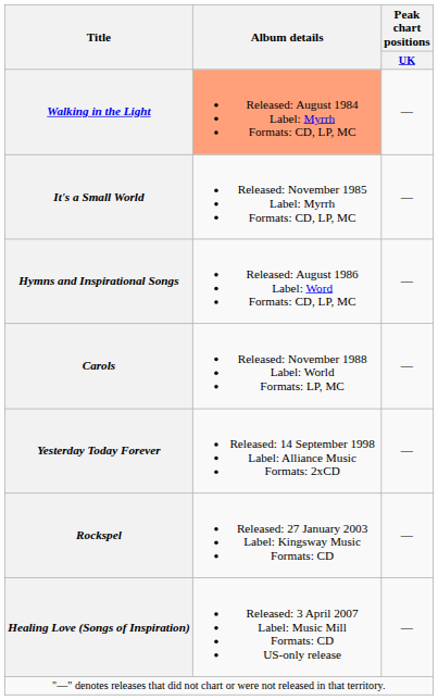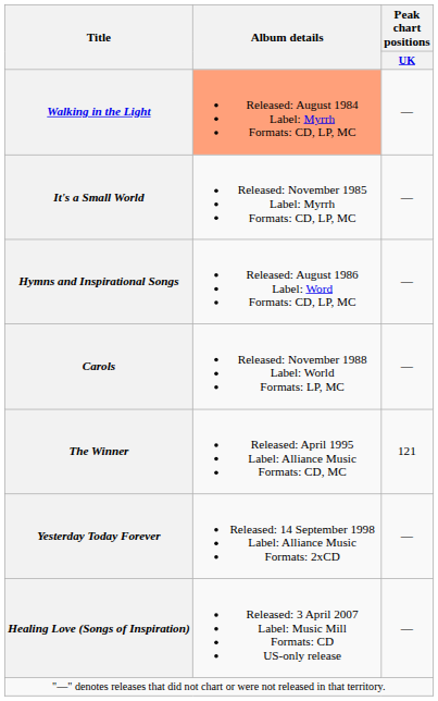 <table class="wikitable plainrowheaders" style="text-align:center;">
 <tr>
 <th rowspan="2" scope="col" style="width:15em;">Title</th>
 <th rowspan="2" scope="col" style="width:15em;">Album details</th>
 <th>Peak chart positions</th>
 </tr>
 <tr>
 <th scope="col" style="width:2em;font-size:90%;"><a href='#'>UK</a><br></th>
 </tr>
 <tr>
 <th scope="row"><em><a href='#'>Walking in the Light</a></em></th>
 <td style="background: lightsalmon;"><br><ul><li>Released: August 1984</li><li>Label: <a href='#'>Myrrh</a></li><li>Formats: CD, LP, MC</li></ul></td>
 <td>—</td>
 </tr>
 <tr>
 <th scope="row"><em>It's a Small World</em></th>
 <td><br><ul><li>Released: November 1985</li><li>Label: Myrrh</li><li>Formats: CD, LP, MC</li></ul></td>
 <td>—</td>
 </tr>
 <tr>
 <th scope="row"><em>Hymns and Inspirational Songs</em></th>
 <td><br><ul><li>Released: August 1986</li><li>Label: <a href='#'>Word</a></li><li>Formats: CD, LP, MC</li></ul></td>
 <td>—</td>
 </tr>
 <tr>
 <th scope="row"><em>Carols</em></th>
 <td><br><ul><li>Released: November 1988</li><li>Label: World</li><li>Formats: LP, MC</li></ul></td>
 <td>—</td>
 </tr>
 <tr>
+<th scope="row"><em>The Winner</em></th>
+<td><br><ul><li>Released: April 1995</li><li>Label: Alliance Music</li><li>Formats: CD, MC</li></ul></td>
+<td>121</td>
+</tr>
+<tr>
 <th scope="row"><em>Yesterday Today Forever</em></th>
 <td><br><ul><li>Released: 14 September 1998</li><li>Label: Alliance Music</li><li>Formats: 2xCD</li></ul></td>
-<td>—</td>
-</tr>
-<tr>
-<th scope="row"><em>Rockspel</em></th>
-<td><br><ul><li>Released: 27 January 2003</li><li>Label: Kingsway Music</li><li>Formats: CD</li></ul></td>
 <td>—</td>
 </tr>
 <tr>
 <th scope="row"><em>Healing Love (Songs of Inspiration)</em></th>
 <td><br><ul><li>Released: 3 April 2007</li><li>Label: Music Mill</li><li>Formats: CD</li><li>US-only release</li></ul></td>
 <td>—</td>
 </tr>
 <tr>
 <td colspan="3" style="font-size:90%">"—" denotes releases that did not chart or were not released in that territory.</td>
 </tr>
 </table>
